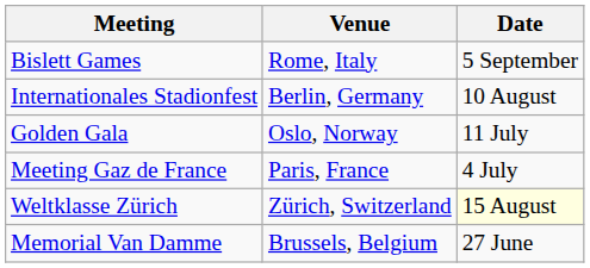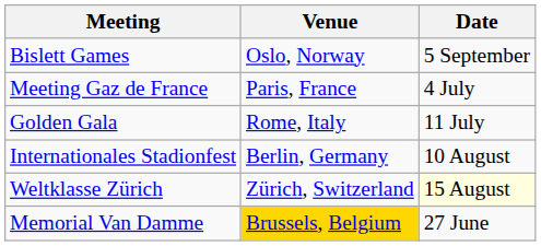 <table class=wikitable>
 <tr>
 <th>Meeting</th>
 <th>Venue</th>
 <th>Date</th>
 </tr>
 <tr>
 <td><a href='#'>Bislett Games</a></td>
+<td><a href='#'>Oslo</a>, <a href='#'>Norway</a></td>
+<td>5 September</td>
+</tr>
+<tr>
+<td><a href='#'>Meeting Gaz de France</a></td>
+<td><a href='#'>Paris</a>, <a href='#'>France</a></td>
+<td>4 July</td>
+</tr>
+<tr>
+<td><a href='#'>Golden Gala</a></td>
 <td><a href='#'>Rome</a>, <a href='#'>Italy</a></td>
-<td>5 September</td>
+<td>11 July</td>
 </tr>
 <tr>
 <td><a href='#'>Internationales Stadionfest</a></td>
 <td><a href='#'>Berlin</a>, <a href='#'>Germany</a></td>
 <td>10 August</td>
-</tr>
-<tr>
-<td><a href='#'>Golden Gala</a></td>
-<td><a href='#'>Oslo</a>, <a href='#'>Norway</a></td>
-<td>11 July</td>
-</tr>
-<tr>
-<td><a href='#'>Meeting Gaz de France</a></td>
-<td><a href='#'>Paris</a>, <a href='#'>France</a></td>
-<td>4 July</td>
 </tr>
 <tr>
 <td><a href='#'>Weltklasse Zürich</a></td>
 <td><a href='#'>Zürich</a>, <a href='#'>Switzerland</a></td>
 <td style="background: lightyellow;">15 August</td>
 </tr>
 <tr>
 <td><a href='#'>Memorial Van Damme</a></td>
-<td><a href='#'>Brussels</a>, <a href='#'>Belgium</a></td>
+<td style="background: gold;"><a href='#'>Brussels</a>, <a href='#'>Belgium</a></td>
 <td>27 June</td>
 </tr>
 </table>
